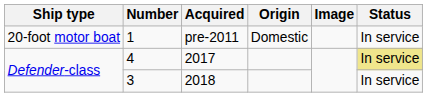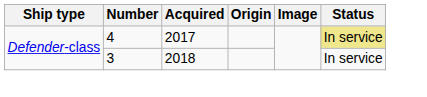 <table class="wikitable">
 <tr>
 <th>Ship type</th>
 <th>Number</th>
 <th>Acquired</th>
 <th>Origin</th>
 <th>Image</th>
 <th>Status</th>
-</tr>
-<tr>
-<td>20-foot <a href='#'>motor boat</a></td>
-<td>1</td>
-<td>pre-2011</td>
-<td>Domestic</td>
-<td></td>
-<td>In service</td>
 </tr>
 <tr>
 <td rowspan="2"><a href='#'><em>Defender</em>-class</a></td>
 <td>4</td>
 <td>2017</td>
 <td></td>
 <td rowspan="2"></td>
 <td style="background: khaki;">In service</td>
 </tr>
 <tr>
 <td>3</td>
 <td>2018</td>
 <td></td>
 <td>In service</td>
 </tr>
 </table>
